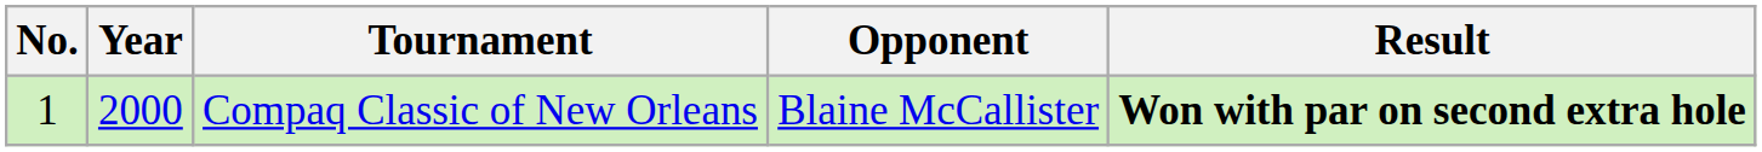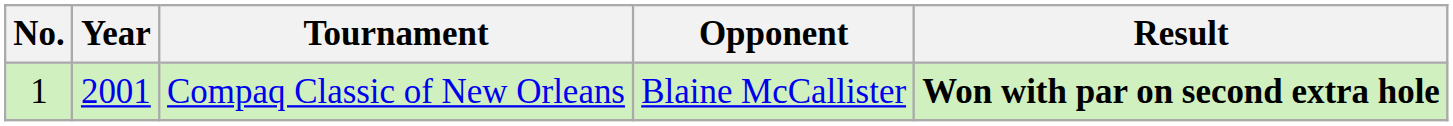 <table class="wikitable" style="font-size:95%;">
 <tr>
 <th>No.</th>
 <th>Year</th>
 <th>Tournament</th>
 <th>Opponent</th>
 <th>Result</th>
 </tr>
 <tr style="background:#D0F0C0;">
 <td align=center>1</td>
-<td><a href='#'>2000</a></td>
+<td><a href='#'>2001</a></td>
 <td><a href='#'>Compaq Classic of New Orleans</a></td>
 <td> <a href='#'>Blaine McCallister</a></td>
 <td><strong>Won with par on second extra hole</strong></td>
 </tr>
 </table>
